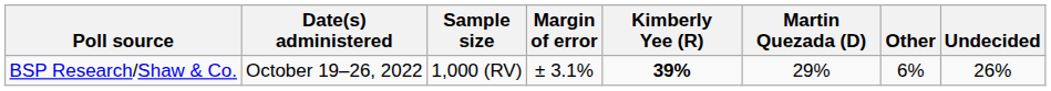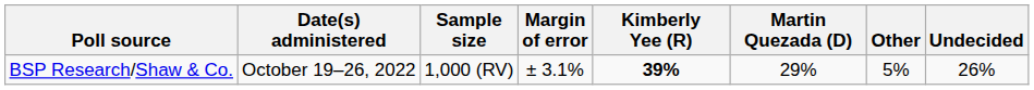 <table class="wikitable" style="font-size:90%;text-align:center;">
 <tr style="vertical-align:bottom">
 <th>Poll source</th>
 <th>Date(s)<br>administered</th>
 <th>Sample<br>size</th>
 <th>Margin<br>of error</th>
 <th style="width:100px;">Kimberly<br>Yee (R)</th>
 <th style="width:100px;">Martin<br>Quezada (D)</th>
 <th>Other</th>
 <th>Undecided</th>
 </tr>
 <tr>
 <td style="text-align:left;"><a href='#'>BSP Research</a>/<a href='#'>Shaw & Co.</a></td>
 <td>October 19–26, 2022</td>
 <td>1,000 (RV)</td>
 <td>± 3.1%</td>
 <td><strong>39%</strong></td>
 <td>29%</td>
-<td>6%</td>
+<td>5%</td>
 <td>26%</td>
 </tr>
 </table>
